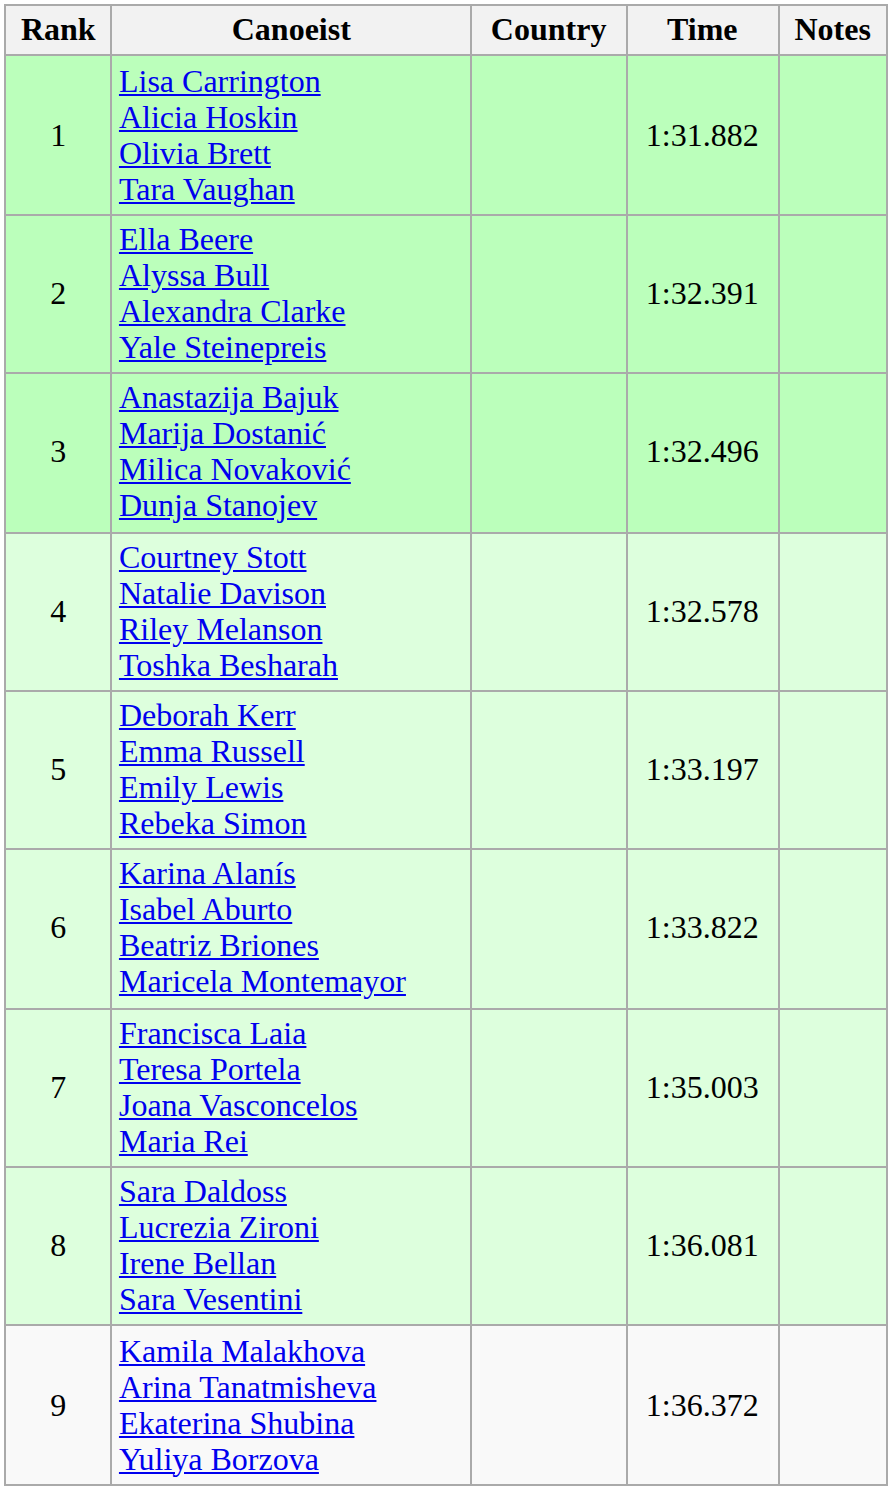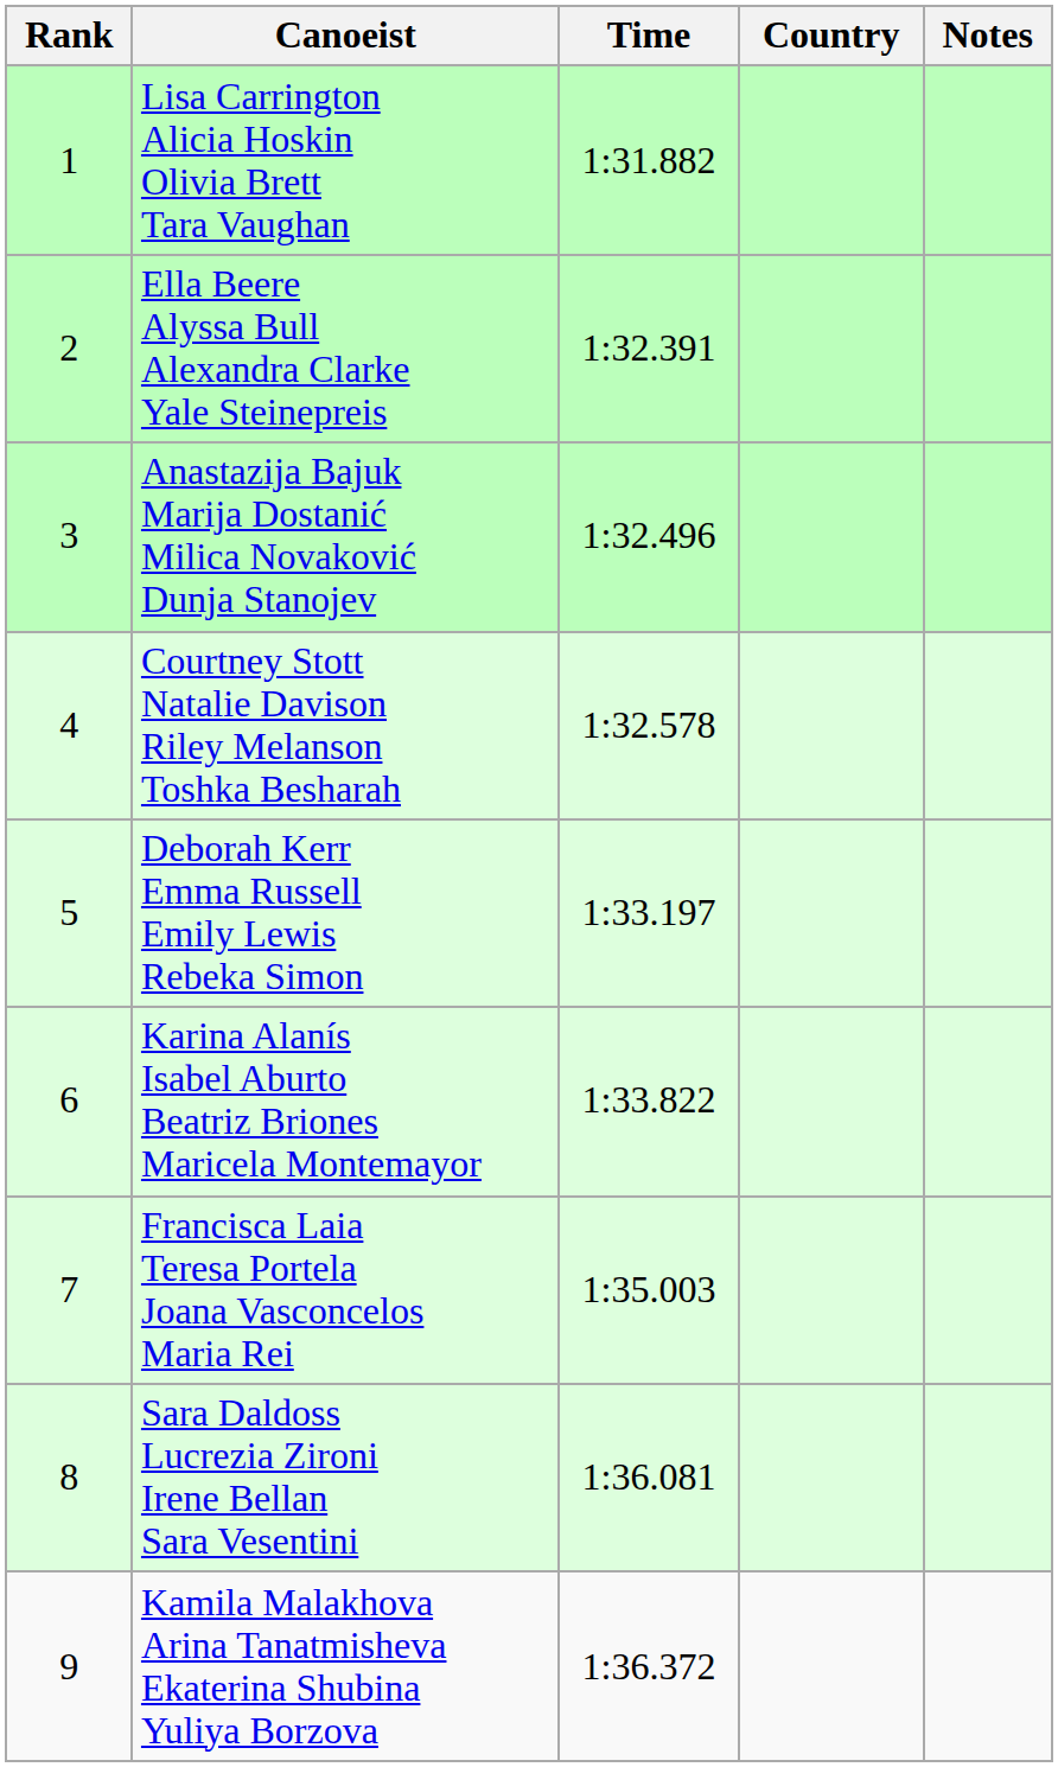 <table class="wikitable" style="text-align:center;width: 50%">
 <tr>
 <th>Rank</th>
 <th>Canoeist</th>
+<th>Time</th>
 <th>Country</th>
-<th>Time</th>
 <th>Notes</th>
 </tr>
 <tr bgcolor=bbffbb>
 <td>1</td>
 <td align="left"><a href='#'>Lisa Carrington</a><br><a href='#'>Alicia Hoskin</a><br><a href='#'>Olivia Brett</a><br><a href='#'>Tara Vaughan</a></td>
+<td>1:31.882</td>
 <td align="left"></td>
-<td>1:31.882</td>
 <td></td>
 </tr>
 <tr bgcolor=bbffbb>
 <td>2</td>
 <td align="left"><a href='#'>Ella Beere</a><br><a href='#'>Alyssa Bull</a><br><a href='#'>Alexandra Clarke</a><br><a href='#'>Yale Steinepreis</a></td>
+<td>1:32.391</td>
 <td align="left"></td>
-<td>1:32.391</td>
 <td></td>
 </tr>
 <tr bgcolor=bbffbb>
 <td>3</td>
 <td align="left"><a href='#'>Anastazija Bajuk</a><br><a href='#'>Marija Dostanić</a><br><a href='#'>Milica Novaković</a><br><a href='#'>Dunja Stanojev</a></td>
+<td>1:32.496</td>
 <td align="left"></td>
-<td>1:32.496</td>
 <td></td>
 </tr>
 <tr bgcolor=ddffdd>
 <td>4</td>
 <td align="left"><a href='#'>Courtney Stott</a><br><a href='#'>Natalie Davison</a><br><a href='#'>Riley Melanson</a><br><a href='#'>Toshka Besharah</a></td>
+<td>1:32.578</td>
 <td align="left"></td>
-<td>1:32.578</td>
 <td></td>
 </tr>
 <tr bgcolor=ddffdd>
 <td>5</td>
 <td align="left"><a href='#'>Deborah Kerr</a><br><a href='#'>Emma Russell</a><br><a href='#'>Emily Lewis</a><br><a href='#'>Rebeka Simon</a></td>
+<td>1:33.197</td>
 <td align="left"></td>
-<td>1:33.197</td>
 <td></td>
 </tr>
 <tr bgcolor=ddffdd>
 <td>6</td>
 <td align="left"><a href='#'>Karina Alanís</a><br><a href='#'>Isabel Aburto</a><br><a href='#'>Beatriz Briones</a><br><a href='#'>Maricela Montemayor</a></td>
+<td>1:33.822</td>
 <td align="left"></td>
-<td>1:33.822</td>
 <td></td>
 </tr>
 <tr bgcolor=ddffdd>
 <td>7</td>
 <td align="left"><a href='#'>Francisca Laia</a><br><a href='#'>Teresa Portela</a><br><a href='#'>Joana Vasconcelos</a><br><a href='#'>Maria Rei</a></td>
+<td>1:35.003</td>
 <td align="left"></td>
-<td>1:35.003</td>
 <td></td>
 </tr>
 <tr bgcolor=ddffdd>
 <td>8</td>
 <td align="left"><a href='#'>Sara Daldoss</a><br><a href='#'>Lucrezia Zironi</a><br><a href='#'>Irene Bellan</a><br><a href='#'>Sara Vesentini</a></td>
+<td>1:36.081</td>
 <td align="left"></td>
-<td>1:36.081</td>
 <td></td>
 </tr>
 <tr>
 <td>9</td>
 <td align="left"><a href='#'>Kamila Malakhova</a><br><a href='#'>Arina Tanatmisheva</a><br><a href='#'>Ekaterina Shubina</a><br><a href='#'>Yuliya Borzova</a></td>
+<td>1:36.372</td>
 <td align="left"></td>
-<td>1:36.372</td>
 <td></td>
 </tr>
 </table>
